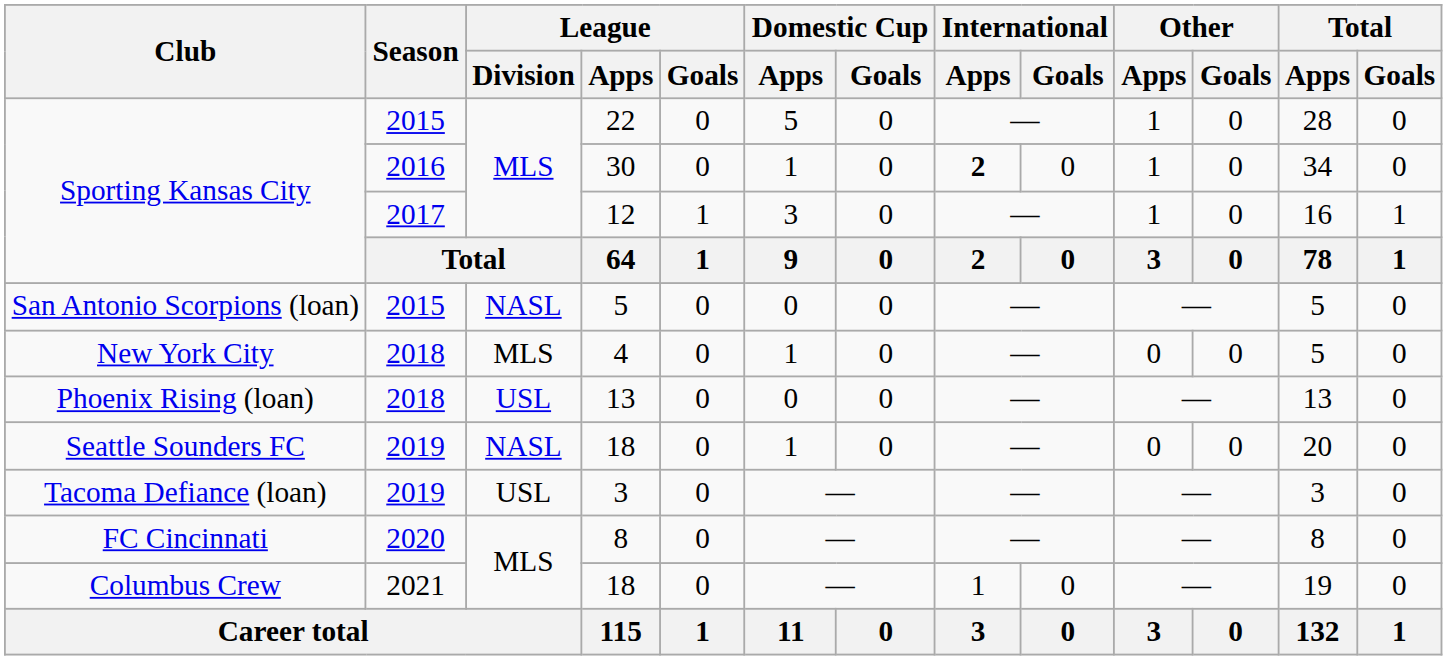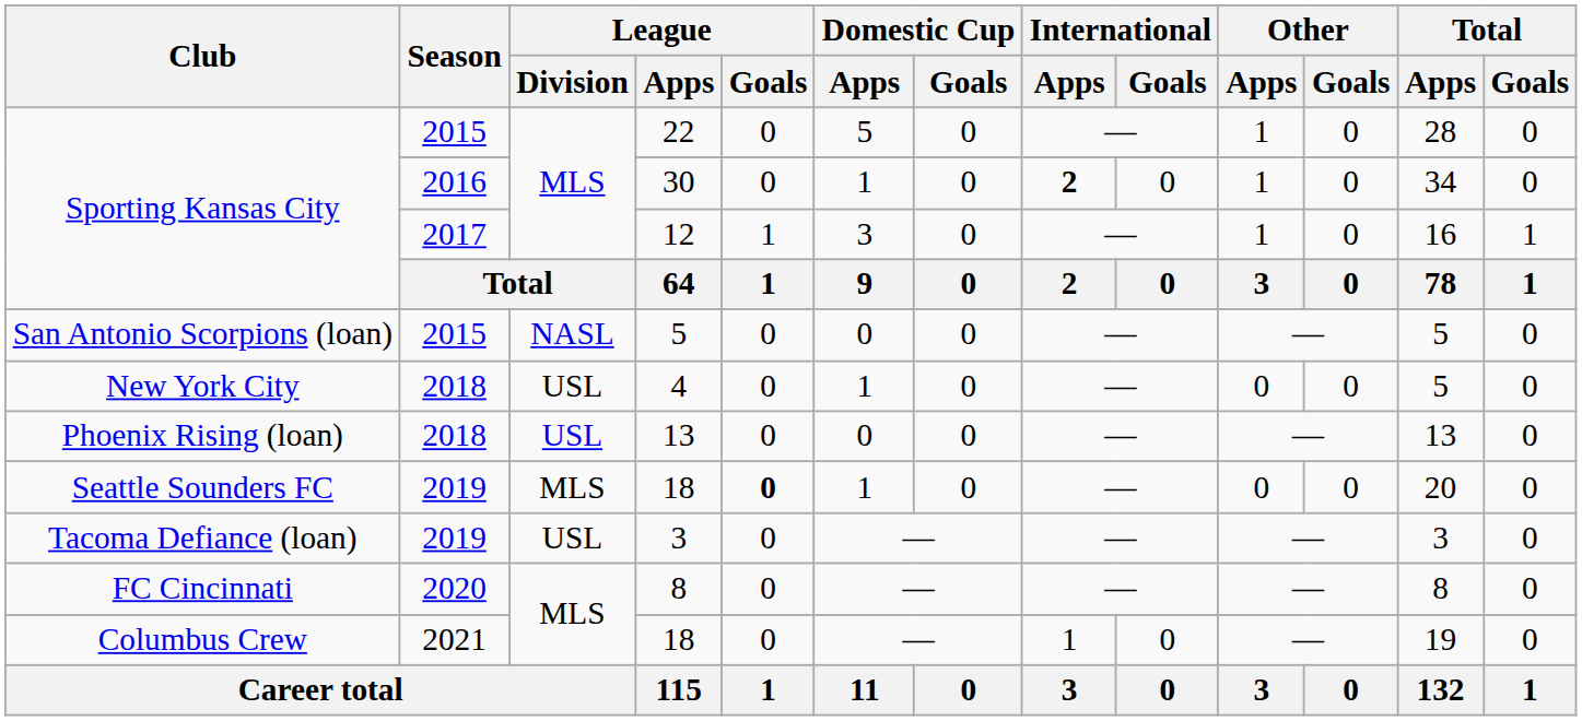 <table class="wikitable" style="text-align: center;">
 <tr>
 <th rowspan="2">Club</th>
 <th rowspan="2">Season</th>
 <th colspan="3">League</th>
 <th colspan="2">Domestic Cup</th>
 <th colspan="2">International</th>
 <th colspan="2">Other</th>
 <th colspan="2">Total</th>
 </tr>
 <tr>
 <th>Division</th>
 <th>Apps</th>
 <th>Goals</th>
 <th>Apps</th>
 <th>Goals</th>
 <th>Apps</th>
 <th>Goals</th>
 <th>Apps</th>
 <th>Goals</th>
 <th>Apps</th>
 <th>Goals</th>
 </tr>
 <tr>
 <td rowspan="4"><a href='#'>Sporting Kansas City</a></td>
 <td><a href='#'>2015</a></td>
 <td rowspan="3"><a href='#'>MLS</a></td>
 <td>22</td>
 <td>0</td>
 <td>5</td>
 <td>0</td>
 <td colspan="2">—</td>
 <td>1</td>
 <td>0</td>
 <td>28</td>
 <td>0</td>
 </tr>
 <tr>
 <td><a href='#'>2016</a></td>
 <td>30</td>
 <td>0</td>
 <td>1</td>
 <td>0</td>
 <td><strong>2</strong></td>
 <td>0</td>
 <td>1</td>
 <td>0</td>
 <td>34</td>
 <td>0</td>
 </tr>
 <tr>
 <td><a href='#'>2017</a></td>
 <td>12</td>
 <td>1</td>
 <td>3</td>
 <td>0</td>
 <td colspan="2">—</td>
 <td>1</td>
 <td>0</td>
 <td>16</td>
 <td>1</td>
 </tr>
 <tr>
 <th colspan="2">Total</th>
 <th>64</th>
 <th>1</th>
 <th>9</th>
 <th>0</th>
 <th>2</th>
 <th>0</th>
 <th>3</th>
 <th>0</th>
 <th>78</th>
 <th>1</th>
 </tr>
 <tr>
 <td rowspan="1"><a href='#'>San Antonio Scorpions</a> (loan)</td>
 <td><a href='#'>2015</a></td>
 <td><a href='#'>NASL</a></td>
 <td>5</td>
 <td>0</td>
 <td>0</td>
 <td>0</td>
 <td colspan="2">—</td>
 <td colspan="2">—</td>
 <td>5</td>
 <td>0</td>
 </tr>
 <tr>
 <td><a href='#'>New York City</a></td>
 <td><a href='#'>2018</a></td>
-<td>MLS</td>
+<td>USL</td>
 <td>4</td>
 <td>0</td>
 <td>1</td>
 <td>0</td>
 <td colspan="2">—</td>
 <td>0</td>
 <td>0</td>
 <td>5</td>
 <td>0</td>
 </tr>
 <tr>
 <td><a href='#'>Phoenix Rising</a> (loan)</td>
 <td><a href='#'>2018</a></td>
 <td><a href='#'>USL</a></td>
 <td>13</td>
 <td>0</td>
 <td>0</td>
 <td>0</td>
 <td colspan="2">—</td>
 <td colspan="2">—</td>
 <td>13</td>
 <td>0</td>
 </tr>
 <tr>
 <td><a href='#'>Seattle Sounders FC</a></td>
 <td><a href='#'>2019</a></td>
-<td><a href='#'>NASL</a></td>
+<td>MLS</td>
 <td>18</td>
-<td>0</td>
+<td><strong>0</strong></td>
 <td>1</td>
 <td>0</td>
 <td colspan="2">—</td>
 <td>0</td>
 <td>0</td>
 <td>20</td>
 <td>0</td>
 </tr>
 <tr>
 <td><a href='#'>Tacoma Defiance</a> (loan)</td>
 <td><a href='#'>2019</a></td>
 <td>USL</td>
 <td>3</td>
 <td>0</td>
 <td colspan="2">—</td>
 <td colspan="2">—</td>
 <td colspan="2">—</td>
 <td>3</td>
 <td>0</td>
 </tr>
 <tr>
 <td><a href='#'>FC Cincinnati</a></td>
 <td><a href='#'>2020</a></td>
 <td rowspan="2">MLS</td>
 <td>8</td>
 <td>0</td>
 <td colspan="2">—</td>
 <td colspan="2">—</td>
 <td colspan="2">—</td>
 <td>8</td>
 <td>0</td>
 </tr>
 <tr>
 <td><a href='#'>Columbus Crew</a></td>
 <td>2021</td>
 <td>18</td>
 <td>0</td>
 <td colspan="2">—</td>
 <td>1</td>
 <td>0</td>
 <td colspan="2">—</td>
 <td>19</td>
 <td>0</td>
 </tr>
 <tr>
 <th colspan="3">Career total</th>
 <th>115</th>
 <th>1</th>
 <th>11</th>
 <th>0</th>
 <th>3</th>
 <th>0</th>
 <th>3</th>
 <th>0</th>
 <th>132</th>
 <th>1</th>
 </tr>
 </table>
